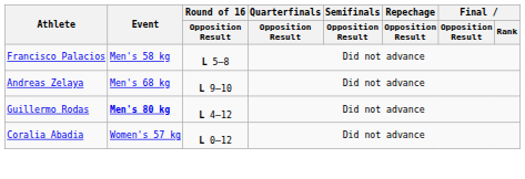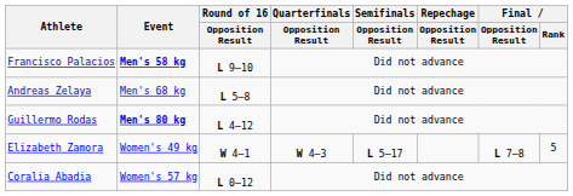 <table class="wikitable" style="font-size:90%">
 <tr>
 <th rowspan=2>Athlete</th>
 <th rowspan=2>Event</th>
 <th>Round of 16</th>
 <th>Quarterfinals</th>
 <th>Semifinals</th>
 <th>Repechage</th>
 <th colspan=2>Final / </th>
 </tr>
 <tr style="font-size:95%">
 <th>Opposition<br>Result</th>
 <th>Opposition<br>Result</th>
 <th>Opposition<br>Result</th>
 <th>Opposition<br>Result</th>
 <th>Opposition<br>Result</th>
 <th>Rank</th>
 </tr>
 <tr align=center>
 <td align=left><a href='#'>Francisco Palacios</a></td>
-<td align=left><a href='#'>Men's 58 kg</a></td>
-<td align=center><br><strong>L</strong> 5–8</td>
+<td align=left><strong><a href='#'>Men's 58 kg</a></strong></td>
+<td align=center><br><strong>L</strong> 9–10</td>
 <td align=center colspan=5>Did not advance</td>
 </tr>
 <tr align=center>
 <td align=left><a href='#'>Andreas Zelaya</a></td>
 <td align=left><a href='#'>Men's 68 kg</a></td>
-<td align=center><br><strong>L</strong> 9–10</td>
+<td align=center><br><strong>L</strong> 5–8</td>
 <td align=center colspan=5>Did not advance</td>
 </tr>
 <tr align=center>
 <td align=left><a href='#'>Guillermo Rodas</a></td>
 <td align=left><strong><a href='#'>Men's 80 kg</a></strong></td>
 <td align=center><br><strong>L</strong> 4–12</td>
 <td align=center colspan=5>Did not advance</td>
 </tr>
 <tr align=center>
+<td align=left><a href='#'>Elizabeth Zamora</a></td>
+<td align=left><a href='#'>Women's 49 kg</a></td>
+<td><br><strong>W</strong> 4–1</td>
+<td><br><strong>W</strong> 4–3</td>
+<td><br><strong>L</strong> 5–17</td>
+<td></td>
+<td><br><strong>L</strong> 7–8</td>
+<td>5</td>
+</tr>
+<tr align=center>
 <td align=left><a href='#'>Coralia Abadia</a></td>
 <td align=left><a href='#'>Women's 57 kg</a></td>
 <td align=center><br><strong>L</strong> 0–12</td>
 <td align=center colspan=5>Did not advance</td>
 </tr>
 </table>
